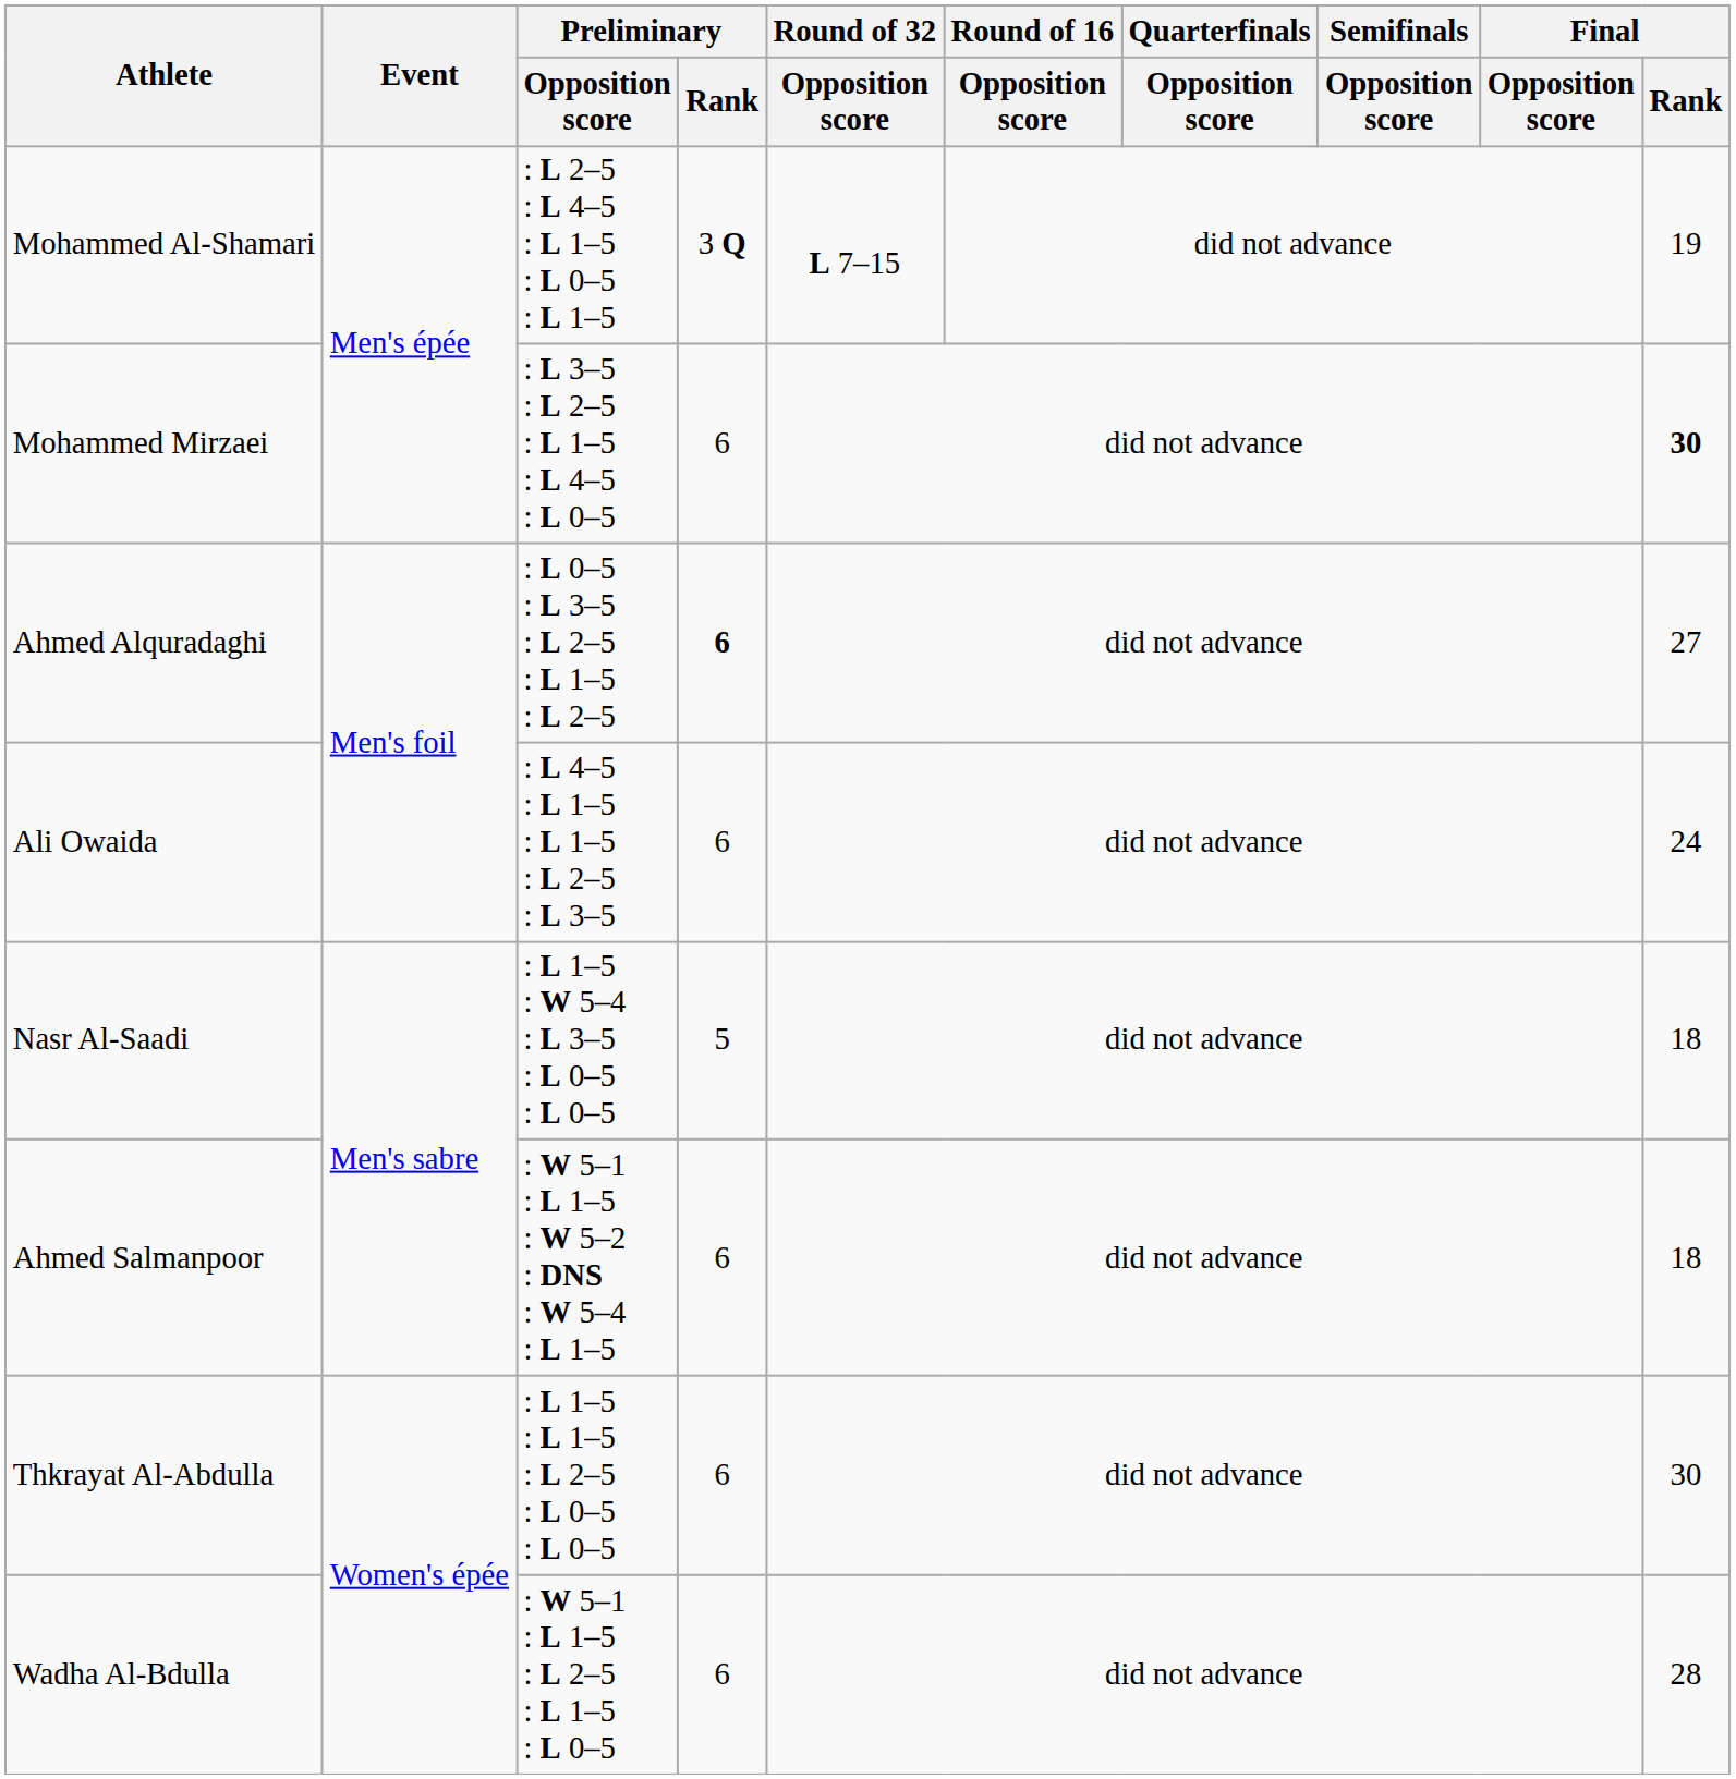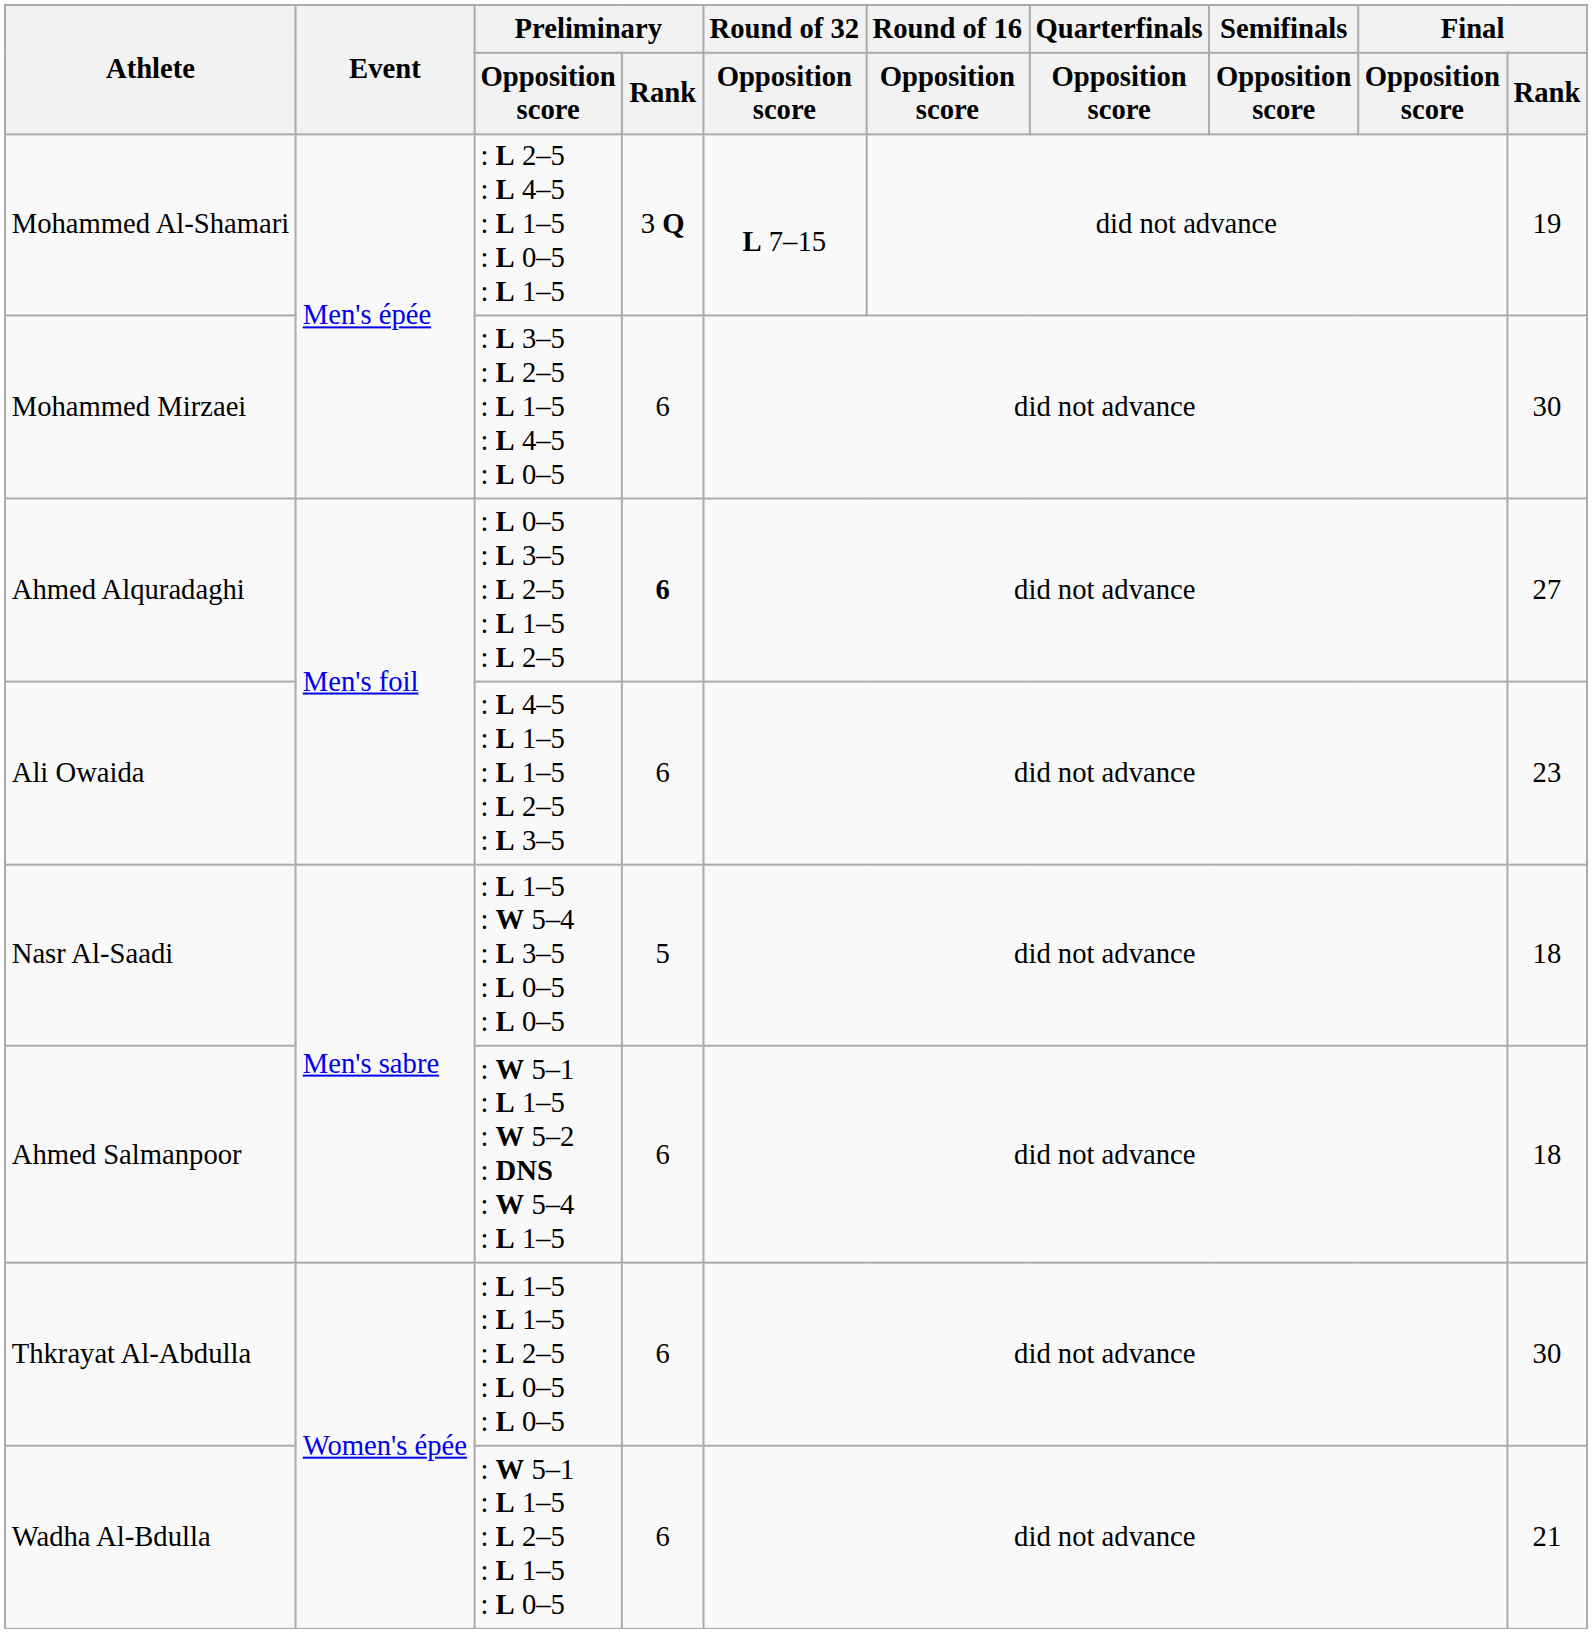 <table class=wikitable style=font-size:90%;text-align:center>
 <tr>
 <th rowspan="2">Athlete</th>
 <th rowspan="2">Event</th>
 <th colspan="2">Preliminary</th>
 <th>Round of 32</th>
 <th>Round of 16</th>
 <th>Quarterfinals</th>
 <th>Semifinals</th>
 <th colspan="2">Final</th>
 </tr>
 <tr>
 <th>Opposition<br> score</th>
 <th>Rank</th>
 <th>Opposition<br> score</th>
 <th>Opposition<br> score</th>
 <th>Opposition<br> score</th>
 <th>Opposition<br> score</th>
 <th>Opposition<br> score</th>
 <th>Rank</th>
 </tr>
 <tr>
 <td align=left>Mohammed Al-Shamari</td>
 <td align=left rowspan=2><a href='#'>Men's épée</a></td>
 <td align=left>: <strong>L</strong> 2–5<br>: <strong>L</strong> 4–5<br>: <strong>L</strong> 1–5<br>: <strong>L</strong> 0–5<br>: <strong>L</strong> 1–5</td>
 <td>3 <strong>Q</strong></td>
 <td><br><strong>L</strong> 7–15</td>
 <td colspan=4>did not advance</td>
 <td>19</td>
 </tr>
 <tr>
 <td align=left>Mohammed Mirzaei</td>
 <td align=left>: <strong>L</strong> 3–5<br>: <strong>L</strong> 2–5<br>: <strong>L</strong> 1–5<br>: <strong>L</strong> 4–5<br>: <strong>L</strong> 0–5</td>
 <td>6</td>
 <td colspan=5>did not advance</td>
-<td><strong>30</strong></td>
+<td>30</td>
 </tr>
 <tr>
 <td align=left>Ahmed Alquradaghi</td>
 <td align=left rowspan=2><a href='#'>Men's foil</a></td>
 <td align=left>: <strong>L</strong> 0–5<br>: <strong>L</strong> 3–5<br>: <strong>L</strong> 2–5<br>: <strong>L</strong> 1–5<br>: <strong>L</strong> 2–5</td>
 <td><strong>6</strong></td>
 <td colspan=5>did not advance</td>
 <td>27</td>
 </tr>
 <tr>
 <td align=left>Ali Owaida</td>
 <td align=left>: <strong>L</strong> 4–5<br>: <strong>L</strong> 1–5<br>: <strong>L</strong> 1–5<br>: <strong>L</strong> 2–5<br>: <strong>L</strong> 3–5</td>
 <td>6</td>
 <td colspan=5>did not advance</td>
-<td>24</td>
+<td>23</td>
 </tr>
 <tr>
 <td align=left>Nasr Al-Saadi</td>
 <td align=left rowspan=2><a href='#'>Men's sabre</a></td>
 <td align=left>: <strong>L</strong> 1–5<br>: <strong>W</strong> 5–4<br>: <strong>L</strong> 3–5<br>: <strong>L</strong> 0–5<br>: <strong>L</strong> 0–5</td>
 <td>5</td>
 <td colspan=5>did not advance</td>
 <td>18</td>
 </tr>
 <tr>
 <td align=left>Ahmed Salmanpoor</td>
 <td align=left>: <strong>W</strong> 5–1<br>: <strong>L</strong> 1–5<br>: <strong>W</strong> 5–2<br>: <strong>DNS</strong><br>: <strong>W</strong> 5–4<br>: <strong>L</strong> 1–5</td>
 <td>6</td>
 <td colspan=5>did not advance</td>
 <td>18</td>
 </tr>
 <tr>
 <td align=left>Thkrayat Al-Abdulla</td>
 <td align=left rowspan=2><a href='#'>Women's épée</a></td>
 <td align=left>: <strong>L</strong> 1–5<br>: <strong>L</strong> 1–5<br>: <strong>L</strong> 2–5<br>: <strong>L</strong> 0–5<br>: <strong>L</strong> 0–5</td>
 <td>6</td>
 <td colspan=5>did not advance</td>
 <td>30</td>
 </tr>
 <tr>
 <td align=left>Wadha Al-Bdulla</td>
 <td align=left>: <strong>W</strong> 5–1<br>: <strong>L</strong> 1–5<br>: <strong>L</strong> 2–5<br>: <strong>L</strong> 1–5<br>: <strong>L</strong> 0–5</td>
 <td>6</td>
 <td colspan=5>did not advance</td>
-<td>28</td>
+<td>21</td>
 </tr>
 </table>
